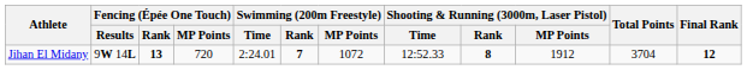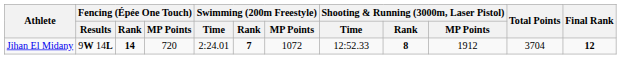 <table class="wikitable" border="1" style="font-size:90%">
 <tr>
 <th rowspan=2>Athlete</th>
 <th colspan=3>Fencing (Épée One Touch)</th>
 <th colspan=3>Swimming (200m Freestyle)</th>
 <th colspan=3>Shooting & Running (3000m, Laser Pistol)</th>
 <th rowspan=2>Total Points</th>
 <th rowspan=2>Final Rank</th>
 </tr>
 <tr>
 <th>Results</th>
 <th>Rank</th>
 <th>MP Points</th>
 <th>Time</th>
 <th>Rank</th>
 <th>MP Points</th>
 <th>Time</th>
 <th>Rank</th>
 <th>MP Points</th>
 </tr>
 <tr>
 <td><a href='#'>Jihan El Midany</a></td>
 <td align=center>9<strong>W</strong> 14<strong>L</strong></td>
-<td align=center><strong>13</strong></td>
+<td align=center><strong>14</strong></td>
 <td align=center>720</td>
 <td align=center>2:24.01</td>
 <td align=center><strong>7</strong></td>
 <td align=center>1072</td>
 <td align=center>12:52.33</td>
 <td align=center><strong>8</strong></td>
 <td align=center>1912</td>
 <td align=center>3704</td>
 <td align=center><strong>12</strong></td>
 </tr>
 </table>
